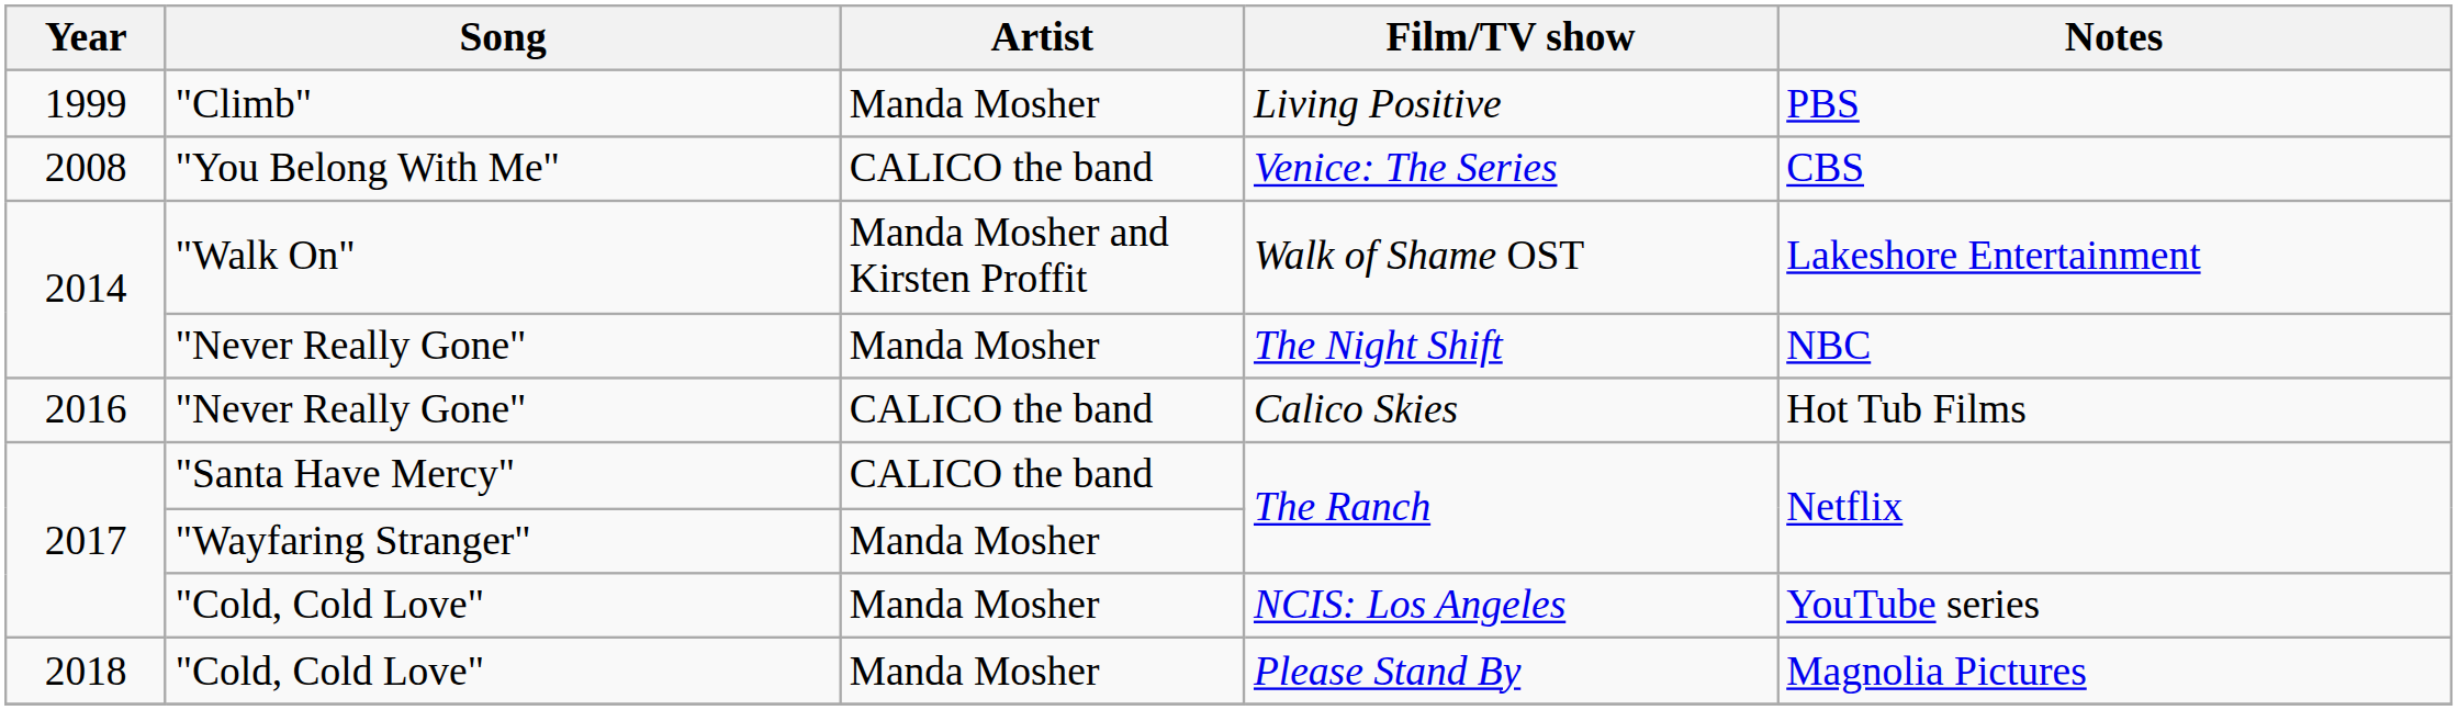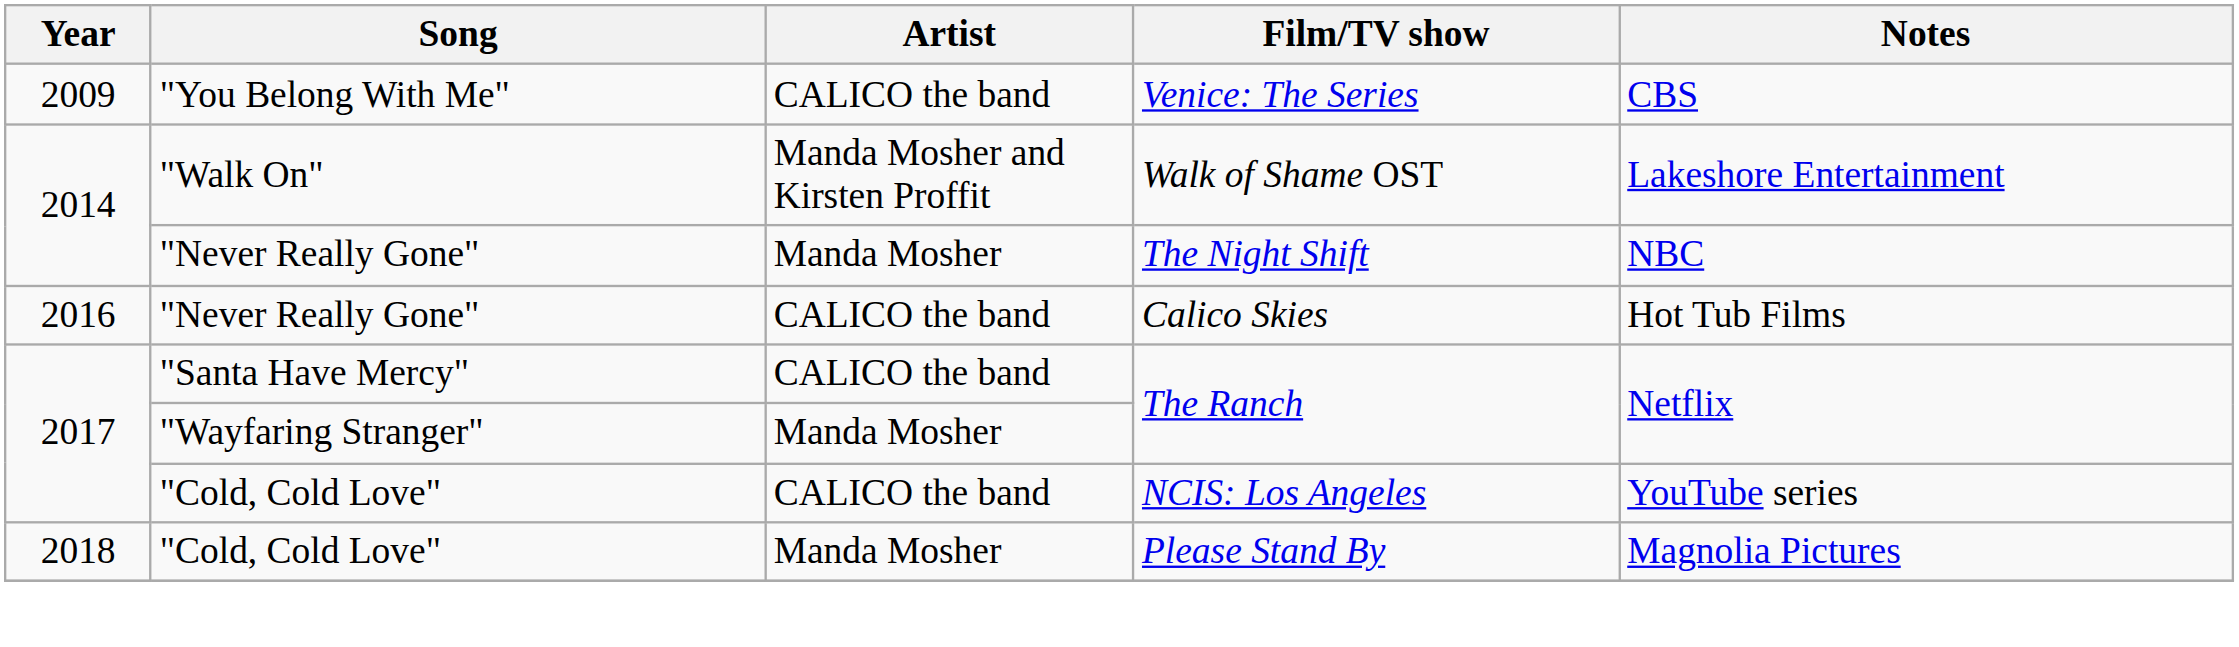 <table class="wikitable">
 <tr>
 <th style="width:55px;">Year</th>
 <th style="width:255px;">Song</th>
 <th style="width:150px;">Artist</th>
 <th style="width:200px;">Film/TV show</th>
 <th style="width:255px;">Notes</th>
 </tr>
 <tr>
-<td rowspan=1 style="text-align:center;">1999</td>
-<td>"Climb"</td>
-<td>Manda Mosher</td>
-<td><em>Living Positive</em></td>
-<td><a href='#'>PBS</a></td>
-</tr>
-<tr>
-<td rowspan=1 style="text-align:center;">2008</td>
+<td rowspan=1 style="text-align:center;">2009</td>
 <td>"You Belong With Me"</td>
 <td>CALICO the band</td>
 <td><em><a href='#'>Venice: The Series</a></em></td>
 <td><a href='#'>CBS</a></td>
 </tr>
 <tr>
 <td rowspan=2 style="text-align:center;">2014</td>
 <td>"Walk On"</td>
 <td>Manda Mosher and Kirsten Proffit</td>
 <td><em>Walk of Shame</em> OST</td>
 <td><a href='#'>Lakeshore Entertainment</a></td>
 </tr>
 <tr>
 <td>"Never Really Gone"</td>
 <td>Manda Mosher</td>
 <td><em><a href='#'>The Night Shift</a></em></td>
 <td><a href='#'>NBC</a></td>
 </tr>
 <tr>
 <td rowspan=1 style="text-align:center;">2016</td>
 <td>"Never Really Gone"</td>
 <td>CALICO the band</td>
 <td><em>Calico Skies</em></td>
 <td>Hot Tub Films</td>
 </tr>
 <tr>
 <td rowspan=3 style="text-align:center;">2017</td>
 <td>"Santa Have Mercy"</td>
 <td>CALICO the band</td>
 <td rowspan=2><em><a href='#'>The Ranch</a></em></td>
 <td rowspan=2><a href='#'>Netflix</a></td>
 </tr>
 <tr>
 <td>"Wayfaring Stranger"</td>
 <td>Manda Mosher</td>
 </tr>
 <tr>
 <td>"Cold, Cold Love"</td>
-<td>Manda Mosher</td>
+<td>CALICO the band</td>
 <td><em><a href='#'>NCIS: Los Angeles</a></em></td>
 <td><a href='#'>YouTube</a> series</td>
 </tr>
 <tr>
 <td rowspan=1 style="text-align:center;">2018</td>
 <td>"Cold, Cold Love"</td>
 <td>Manda Mosher</td>
 <td><em><a href='#'>Please Stand By</a></em></td>
 <td><a href='#'>Magnolia Pictures</a></td>
 </tr>
 <tr>
 </tr>
 </table>
